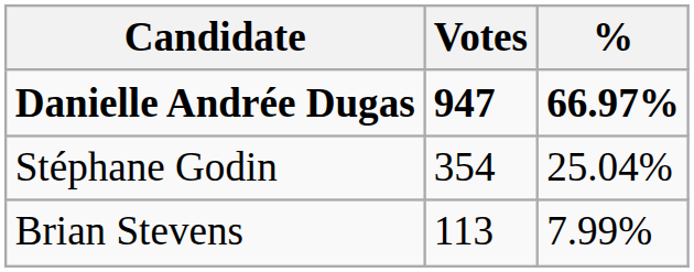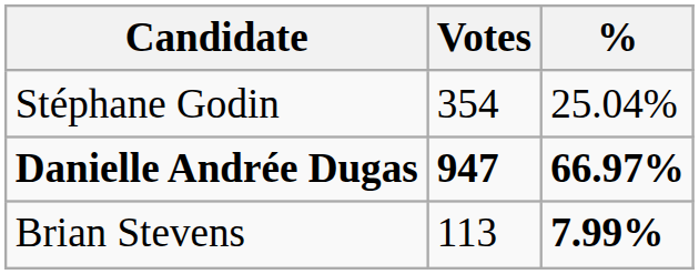 <table class="wikitable">
 <tr>
 <th>Candidate</th>
 <th>Votes</th>
 <th>%</th>
 </tr>
 <tr>
+<td>Stéphane Godin</td>
+<td>354</td>
+<td>25.04%</td>
+</tr>
+<tr>
 <td><strong>Danielle Andrée Dugas</strong></td>
 <td><strong>947</strong></td>
 <td><strong>66.97%</strong></td>
 </tr>
 <tr>
-<td>Stéphane Godin</td>
-<td>354</td>
-<td>25.04%</td>
-</tr>
-<tr>
 <td>Brian Stevens</td>
 <td>113</td>
-<td>7.99%</td>
+<td><strong>7.99%</strong></td>
 </tr>
 </table>
